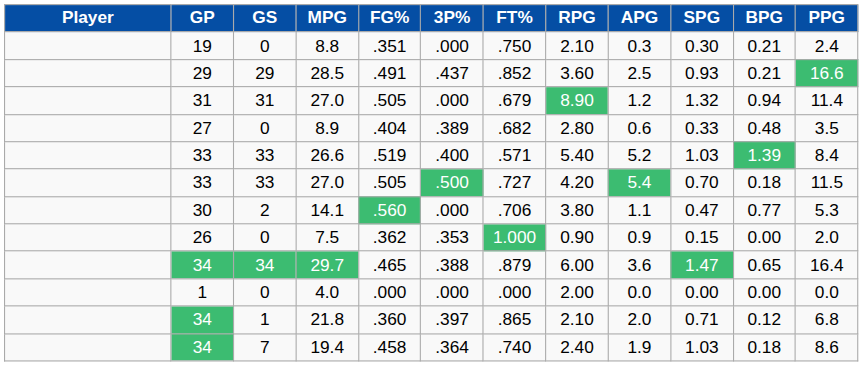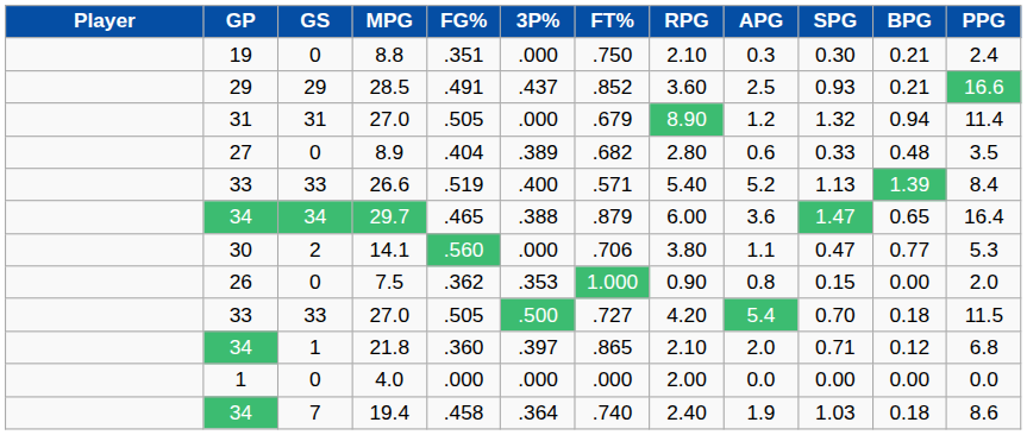 <table class="wikitable sortable" style="text-align:center;">
 <tr>
 <th style="background:#054EA4;color:white;" width="16%">Player</th>
 <th style="background:#054EA4;color:white;" width="6%">GP</th>
 <th style="background:#054EA4;color:white;" width="6%">GS</th>
 <th style="background:#054EA4;color:white;" width="6%">MPG</th>
 <th style="background:#054EA4;color:white;" width="6%">FG%</th>
 <th style="background:#054EA4;color:white;" width="6%">3P%</th>
 <th style="background:#054EA4;color:white;" width="6%">FT%</th>
 <th style="background:#054EA4;color:white;" width="6%">RPG</th>
 <th style="background:#054EA4;color:white;" width="6%">APG</th>
 <th style="background:#054EA4;color:white;" width="6%">SPG</th>
 <th style="background:#054EA4;color:white;" width="6%">BPG</th>
 <th style="background:#054EA4;color:white;" width="6%">PPG</th>
 </tr>
 <tr>
 <td></td>
 <td>19</td>
 <td>0</td>
 <td>8.8</td>
 <td>.351</td>
 <td>.000</td>
 <td>.750</td>
 <td>2.10</td>
 <td>0.3</td>
 <td>0.30</td>
 <td>0.21</td>
 <td>2.4</td>
 </tr>
 <tr>
 <td></td>
 <td>29</td>
 <td>29</td>
 <td>28.5</td>
 <td>.491</td>
 <td>.437</td>
 <td>.852</td>
 <td>3.60</td>
 <td>2.5</td>
 <td>0.93</td>
 <td>0.21</td>
 <td style="background:#3CBC71; color:white">16.6</td>
 </tr>
 <tr>
 <td></td>
 <td>31</td>
 <td>31</td>
 <td>27.0</td>
 <td>.505</td>
 <td>.000</td>
 <td>.679</td>
 <td style="background:#3CBC71; color:white">8.90</td>
 <td>1.2</td>
 <td>1.32</td>
 <td>0.94</td>
 <td>11.4</td>
 </tr>
 <tr>
 <td></td>
 <td>27</td>
 <td>0</td>
 <td>8.9</td>
 <td>.404</td>
 <td>.389</td>
 <td>.682</td>
 <td>2.80</td>
 <td>0.6</td>
 <td>0.33</td>
 <td>0.48</td>
 <td>3.5</td>
 </tr>
 <tr>
 <td></td>
 <td>33</td>
 <td>33</td>
 <td>26.6</td>
 <td>.519</td>
 <td>.400</td>
 <td>.571</td>
 <td>5.40</td>
 <td>5.2</td>
-<td>1.03</td>
+<td>1.13</td>
 <td style="background:#3CBC71; color:white">1.39</td>
 <td>8.4</td>
 </tr>
 <tr>
 <td></td>
-<td>33</td>
-<td>33</td>
-<td>27.0</td>
-<td>.505</td>
-<td style="background:#3CBC71; color:white">.500</td>
-<td>.727</td>
-<td>4.20</td>
-<td style="background:#3CBC71; color:white">5.4</td>
-<td>0.70</td>
-<td>0.18</td>
-<td>11.5</td>
+<td style="background:#3CBC71; color:white">34</td>
+<td style="background:#3CBC71; color:white">34</td>
+<td style="background:#3CBC71; color:white">29.7</td>
+<td>.465</td>
+<td>.388</td>
+<td>.879</td>
+<td>6.00</td>
+<td>3.6</td>
+<td style="background:#3CBC71; color:white">1.47</td>
+<td>0.65</td>
+<td>16.4</td>
 </tr>
 <tr>
 <td></td>
 <td>30</td>
 <td>2</td>
 <td>14.1</td>
 <td style="background:#3CBC71; color:white">.560</td>
 <td>.000</td>
 <td>.706</td>
 <td>3.80</td>
 <td>1.1</td>
 <td>0.47</td>
 <td>0.77</td>
 <td>5.3</td>
 </tr>
 <tr>
 <td></td>
 <td>26</td>
 <td>0</td>
 <td>7.5</td>
 <td>.362</td>
 <td>.353</td>
 <td style="background:#3CBC71; color:white">1.000</td>
 <td>0.90</td>
-<td>0.9</td>
+<td>0.8</td>
 <td>0.15</td>
 <td>0.00</td>
 <td>2.0</td>
 </tr>
 <tr>
 <td></td>
+<td>33</td>
+<td>33</td>
+<td>27.0</td>
+<td>.505</td>
+<td style="background:#3CBC71; color:white">.500</td>
+<td>.727</td>
+<td>4.20</td>
+<td style="background:#3CBC71; color:white">5.4</td>
+<td>0.70</td>
+<td>0.18</td>
+<td>11.5</td>
+</tr>
+<tr>
+<td></td>
 <td style="background:#3CBC71; color:white">34</td>
-<td style="background:#3CBC71; color:white">34</td>
-<td style="background:#3CBC71; color:white">29.7</td>
-<td>.465</td>
-<td>.388</td>
-<td>.879</td>
-<td>6.00</td>
-<td>3.6</td>
-<td style="background:#3CBC71; color:white">1.47</td>
-<td>0.65</td>
-<td>16.4</td>
+<td>1</td>
+<td>21.8</td>
+<td>.360</td>
+<td>.397</td>
+<td>.865</td>
+<td>2.10</td>
+<td>2.0</td>
+<td>0.71</td>
+<td>0.12</td>
+<td>6.8</td>
 </tr>
 <tr>
 <td></td>
 <td>1</td>
 <td>0</td>
 <td>4.0</td>
 <td>.000</td>
 <td>.000</td>
 <td>.000</td>
 <td>2.00</td>
 <td>0.0</td>
 <td>0.00</td>
 <td>0.00</td>
 <td>0.0</td>
 </tr>
 <tr>
 <td></td>
 <td style="background:#3CBC71; color:white">34</td>
-<td>1</td>
-<td>21.8</td>
-<td>.360</td>
-<td>.397</td>
-<td>.865</td>
-<td>2.10</td>
-<td>2.0</td>
-<td>0.71</td>
-<td>0.12</td>
-<td>6.8</td>
-</tr>
-<tr>
-<td></td>
-<td style="background:#3CBC71; color:white">34</td>
 <td>7</td>
 <td>19.4</td>
 <td>.458</td>
 <td>.364</td>
 <td>.740</td>
 <td>2.40</td>
 <td>1.9</td>
 <td>1.03</td>
 <td>0.18</td>
 <td>8.6</td>
 </tr>
 </table>
